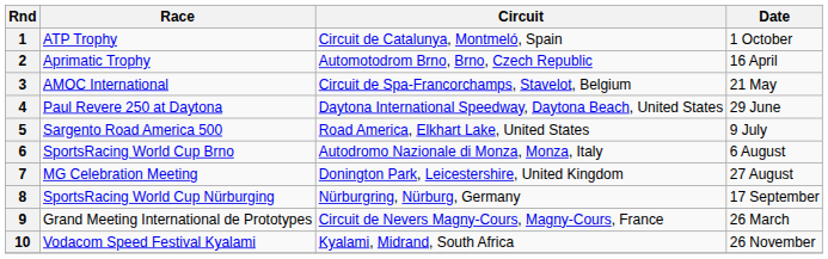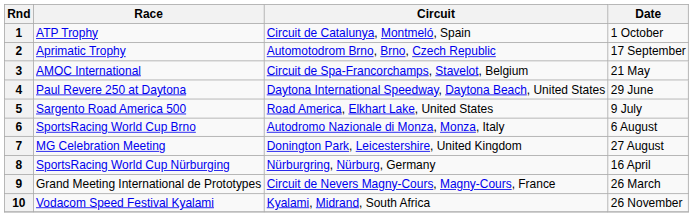 <table class="wikitable" style="font-size: 90%;">
 <tr>
 <th>Rnd</th>
 <th>Race</th>
 <th>Circuit</th>
 <th>Date</th>
 </tr>
 <tr>
 <th>1</th>
 <td><a href='#'>ATP Trophy</a></td>
 <td> <a href='#'>Circuit de Catalunya</a>, <a href='#'>Montmeló</a>, Spain</td>
 <td>1 October</td>
 </tr>
 <tr>
 <th>2</th>
 <td><a href='#'>Aprimatic Trophy</a></td>
 <td> <a href='#'>Automotodrom Brno</a>, <a href='#'>Brno</a>, <a href='#'>Czech Republic</a></td>
-<td>16 April</td>
+<td>17 September</td>
 </tr>
 <tr>
 <th>3</th>
 <td><a href='#'>AMOC International</a></td>
 <td> <a href='#'>Circuit de Spa-Francorchamps</a>, <a href='#'>Stavelot</a>, Belgium</td>
 <td>21 May</td>
 </tr>
 <tr>
 <th>4</th>
 <td><a href='#'>Paul Revere 250 at Daytona</a></td>
 <td> <a href='#'>Daytona International Speedway</a>, <a href='#'>Daytona Beach</a>, United States</td>
 <td>29 June</td>
 </tr>
 <tr>
 <th>5</th>
 <td><a href='#'>Sargento Road America 500</a></td>
 <td> <a href='#'>Road America</a>, <a href='#'>Elkhart Lake</a>, United States</td>
 <td>9 July</td>
 </tr>
 <tr>
 <th>6</th>
 <td><a href='#'>SportsRacing World Cup Brno</a></td>
 <td> <a href='#'>Autodromo Nazionale di Monza</a>, <a href='#'>Monza</a>, Italy</td>
 <td>6 August</td>
 </tr>
 <tr>
 <th>7</th>
 <td><a href='#'>MG Celebration Meeting</a></td>
 <td> <a href='#'>Donington Park</a>, <a href='#'>Leicestershire</a>, United Kingdom</td>
 <td>27 August</td>
 </tr>
 <tr>
 <th>8</th>
 <td><a href='#'>SportsRacing World Cup Nürburging</a></td>
 <td> <a href='#'>Nürburgring</a>, <a href='#'>Nürburg</a>, Germany</td>
-<td>17 September</td>
+<td>16 April</td>
 </tr>
 <tr>
 <th>9</th>
 <td>Grand Meeting International de Prototypes</td>
 <td> <a href='#'>Circuit de Nevers Magny-Cours</a>, <a href='#'>Magny-Cours</a>, France</td>
 <td>26 March</td>
 </tr>
 <tr>
 <th>10</th>
 <td><a href='#'>Vodacom Speed Festival Kyalami</a></td>
 <td> <a href='#'>Kyalami</a>, <a href='#'>Midrand</a>, South Africa</td>
 <td>26 November</td>
 </tr>
 <tr>
 </tr>
 </table>
